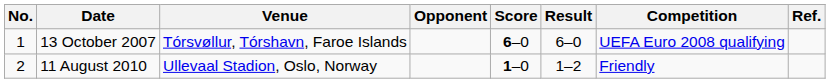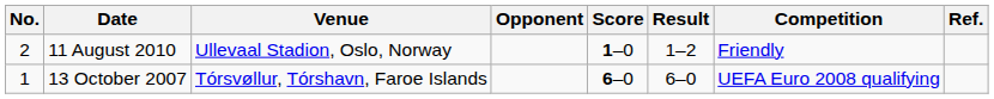 <table class="wikitable" align=center>
 <tr>
 <th>No.</th>
 <th>Date</th>
 <th>Venue</th>
 <th>Opponent</th>
 <th>Score</th>
 <th>Result</th>
 <th>Competition</th>
 <th>Ref.</th>
 </tr>
 <tr>
+<td align="center">2</td>
+<td>11 August 2010</td>
+<td><a href='#'>Ullevaal Stadion</a>, Oslo, Norway</td>
+<td></td>
+<td align="center"><strong>1</strong>–0</td>
+<td align="center">1–2</td>
+<td><a href='#'>Friendly</a></td>
+<td></td>
+</tr>
+<tr>
 <td align="center">1</td>
 <td>13 October 2007</td>
 <td><a href='#'>Tórsvøllur</a>, <a href='#'>Tórshavn</a>, Faroe Islands</td>
 <td></td>
 <td align="center"><strong>6</strong>–0</td>
 <td align="center">6–0</td>
 <td><a href='#'>UEFA Euro 2008 qualifying</a></td>
 <td></td>
 </tr>
-<tr>
-<td align="center">2</td>
-<td>11 August 2010</td>
-<td><a href='#'>Ullevaal Stadion</a>, Oslo, Norway</td>
-<td></td>
-<td align="center"><strong>1</strong>–0</td>
-<td align="center">1–2</td>
-<td><a href='#'>Friendly</a></td>
-<td></td>
-</tr>
 </table>
